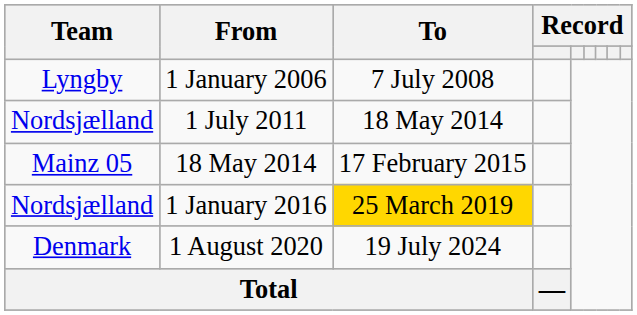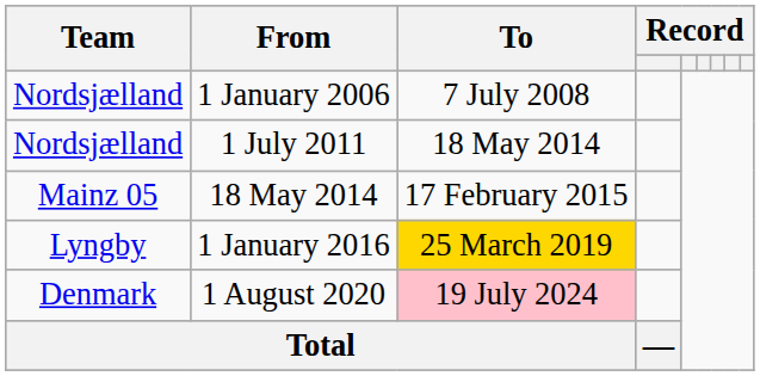 <table class="wikitable" style="text-align: center;">
 <tr>
 <th rowspan=2>Team</th>
 <th rowspan=2>From</th>
 <th rowspan=2>To</th>
 <th colspan=6>Record</th>
 </tr>
 <tr>
 <th></th>
 <th></th>
 <th></th>
 <th></th>
 <th></th>
 <th></th>
 </tr>
 <tr>
-<td><a href='#'>Lyngby</a></td>
+<td><a href='#'>Nordsjælland</a></td>
 <td>1 January 2006</td>
 <td>7 July 2008<br></td>
 <td></td>
 </tr>
 <tr>
 <td><a href='#'>Nordsjælland</a></td>
 <td>1 July 2011</td>
 <td>18 May 2014<br></td>
 <td></td>
 </tr>
 <tr>
 <td><a href='#'>Mainz 05</a></td>
 <td>18 May 2014</td>
 <td>17 February 2015<br></td>
 <td></td>
 </tr>
 <tr>
-<td><a href='#'>Nordsjælland</a></td>
+<td><a href='#'>Lyngby</a></td>
 <td>1 January 2016</td>
 <td style="background: gold;">25 March 2019<br></td>
 <td></td>
 </tr>
 <tr>
 <td><a href='#'>Denmark</a></td>
 <td>1 August 2020</td>
-<td>19 July 2024<br></td>
+<td style="background: pink;">19 July 2024<br></td>
 <td></td>
 </tr>
 <tr>
 <th colspan=3>Total<br></th>
 <th>—</th>
 </tr>
 </table>
